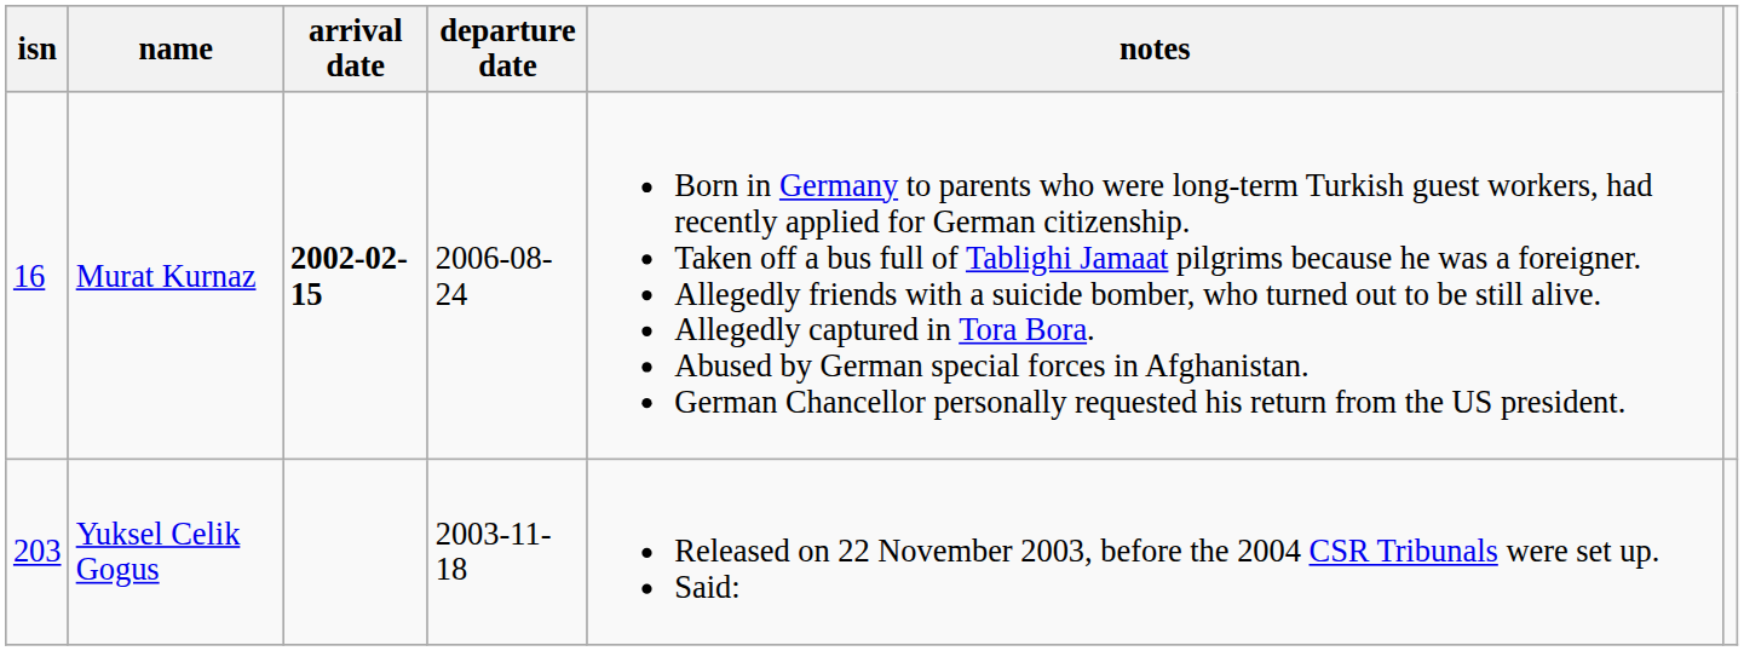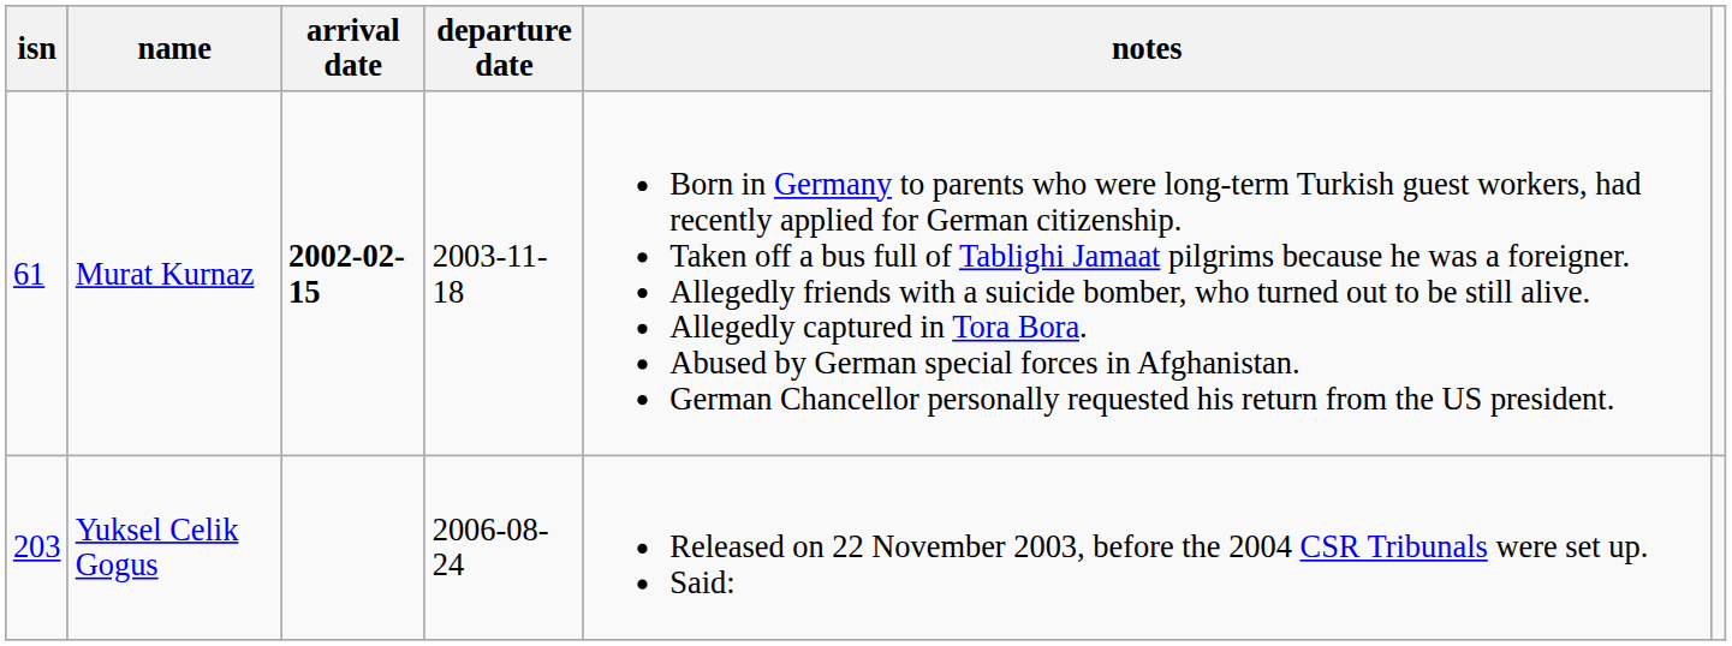 <table class="wikitable sortable">
 <tr>
 <th>isn</th>
 <th>name</th>
 <th>arrival<br>date</th>
 <th>departure<br>date</th>
 <th>notes</th>
 </tr>
 <tr>
-<td><a href='#'>16</a></td>
+<td><a href='#'>61</a></td>
 <td><a href='#'>Murat Kurnaz</a></td>
 <td><strong>2002-02-15</strong></td>
-<td>2006-08-24</td>
+<td>2003-11-18</td>
 <td><br><ul><li>Born in <a href='#'>Germany</a> to parents who were long-term Turkish guest workers, had recently applied for German citizenship.</li><li>Taken off a bus full of <a href='#'>Tablighi Jamaat</a> pilgrims because he was a foreigner.</li><li>Allegedly friends with a suicide bomber, who turned out to be still alive.</li><li>Allegedly captured in <a href='#'>Tora Bora</a>.</li><li>Abused by German special forces in Afghanistan.</li><li>German Chancellor personally requested his return from the US president.</li></ul></td>
 </tr>
 <tr>
 <td><a href='#'>203</a></td>
 <td><a href='#'>Yuksel Celik Gogus</a></td>
 <td></td>
-<td>2003-11-18</td>
+<td>2006-08-24</td>
 <td><br><ul><li>Released on 22 November 2003, before the 2004 <a href='#'>CSR Tribunals</a> were set up.</li><li>Said:</li></ul></td>
 <td><br></td>
 </tr>
 </table>
